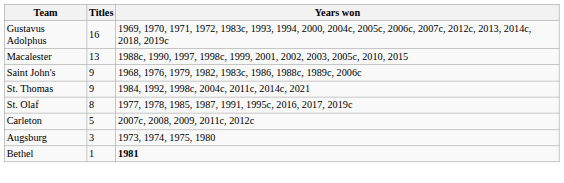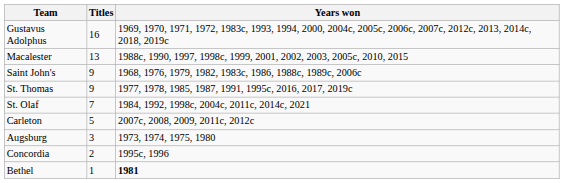 <table class="wikitable">
 <tr>
 <th>Team</th>
 <th>Titles</th>
 <th>Years  won</th>
 </tr>
 <tr>
 <td>Gustavus Adolphus</td>
 <td> 16</td>
 <td>1969, 1970, 1971, 1972, 1983c, 1993, 1994, 2000, 2004c, 2005c, 2006c, 2007c, 2012c, 2013, 2014c, 2018, 2019c</td>
 </tr>
 <tr>
 <td>Macalester</td>
 <td> 13</td>
 <td>1988c, 1990, 1997, 1998c, 1999, 2001, 2002, 2003, 2005c, 2010, 2015</td>
 </tr>
 <tr>
 <td>Saint John's</td>
 <td> 9</td>
 <td>1968, 1976, 1979, 1982, 1983c, 1986, 1988c, 1989c, 2006c</td>
 </tr>
 <tr>
 <td>St. Thomas</td>
 <td> 9</td>
-<td>1984, 1992, 1998c, 2004c, 2011c, 2014c, 2021</td>
+<td>1977, 1978, 1985, 1987, 1991, 1995c, 2016, 2017, 2019c</td>
 </tr>
 <tr>
 <td>St. Olaf</td>
-<td> 8</td>
-<td>1977, 1978, 1985, 1987, 1991, 1995c, 2016, 2017, 2019c</td>
+<td> 7</td>
+<td>1984, 1992, 1998c, 2004c, 2011c, 2014c, 2021</td>
 </tr>
 <tr>
 <td>Carleton</td>
 <td> 5</td>
 <td>2007c, 2008, 2009, 2011c, 2012c</td>
 </tr>
 <tr>
 <td>Augsburg</td>
 <td> 3</td>
 <td>1973, 1974, 1975, 1980</td>
 </tr>
 <tr>
+<td>Concordia</td>
+<td> 2</td>
+<td>1995c, 1996</td>
+</tr>
+<tr>
 <td>Bethel</td>
 <td> 1</td>
 <td><strong>1981</strong></td>
 </tr>
 </table>
